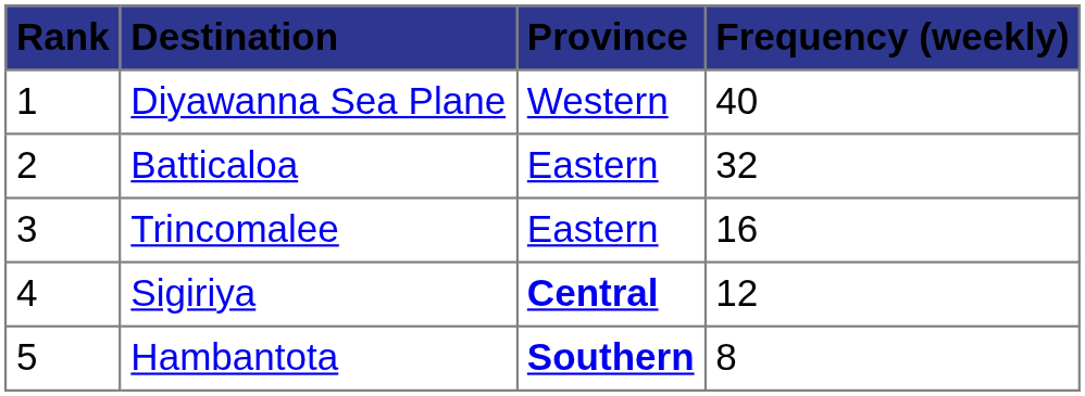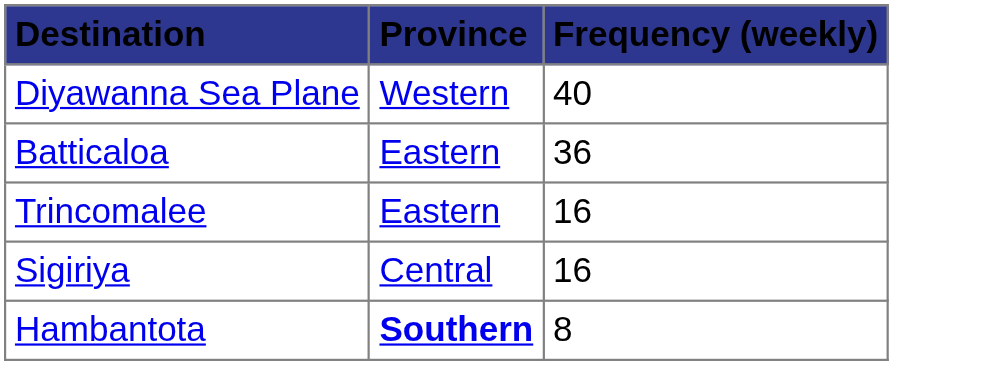 <table class="toccolours sortable" border="1" cellpadding="4" style="border-collapse:collapse;text-align:left; margin-top:8px;">
 <tr style="background:#2E378F;padding:5px;">
-<th><span>Rank</span></th>
 <th class=unsortable><span>Destination</span></th>
 <th><span>Province</span></th>
 <th><span>Frequency (weekly)</span></th>
 </tr>
 <tr>
-<td>1</td>
 <td><a href='#'>Diyawanna Sea Plane</a></td>
 <td><a href='#'>Western</a></td>
 <td>40</td>
 </tr>
 <tr>
-<td>2</td>
 <td><a href='#'>Batticaloa</a></td>
 <td><a href='#'>Eastern</a></td>
-<td>32</td>
+<td>36</td>
 </tr>
 <tr>
-<td>3</td>
 <td><a href='#'>Trincomalee</a></td>
 <td><a href='#'>Eastern</a></td>
 <td>16</td>
 </tr>
 <tr>
-<td>4</td>
 <td><a href='#'>Sigiriya</a></td>
-<td><strong><a href='#'>Central</a></strong></td>
-<td>12</td>
+<td><a href='#'>Central</a></td>
+<td>16</td>
 </tr>
 <tr>
-<td>5</td>
 <td><a href='#'>Hambantota</a></td>
 <td><strong><a href='#'>Southern</a></strong></td>
 <td>8</td>
 </tr>
 </table>
